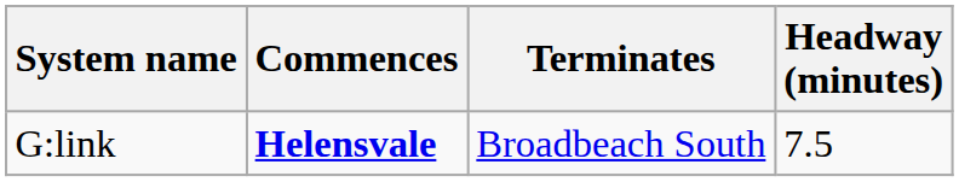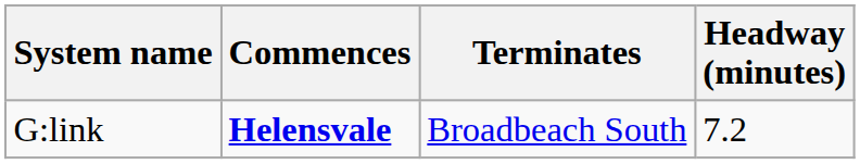 <table class="wikitable">
 <tr>
 <th>System name</th>
 <th>Commences</th>
 <th>Terminates</th>
 <th>Headway<br>(minutes)</th>
 </tr>
 <tr>
 <td>G:link</td>
 <td><strong><a href='#'>Helensvale</a></strong></td>
 <td><a href='#'>Broadbeach South</a></td>
-<td>7.5</td>
+<td>7.2</td>
 </tr>
 </table>
